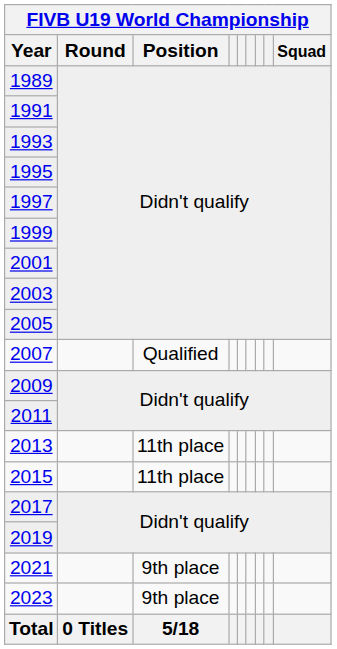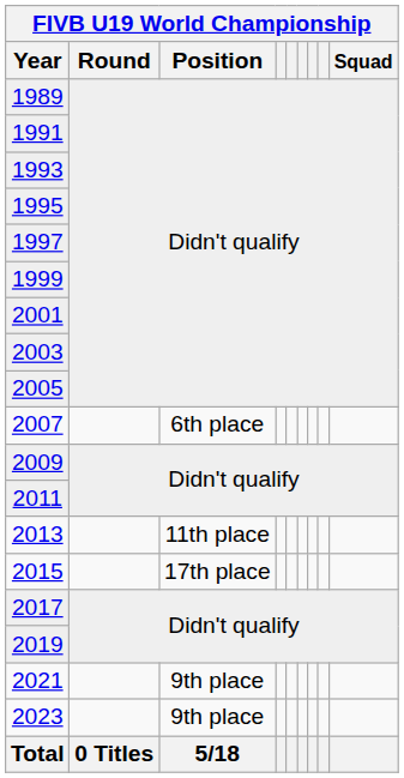 <table class="wikitable" style="text-align: center;">
 <tr>
 <th colspan=9><a href='#'>FIVB U19 World Championship</a></th>
 </tr>
 <tr>
 <th>Year</th>
 <th>Round</th>
 <th>Position</th>
 <th></th>
 <th></th>
 <th></th>
 <th></th>
 <th></th>
 <th><small>Squad</small></th>
 </tr>
 <tr bgcolor="efefef">
 <td> <a href='#'>1989</a></td>
 <td colspan=9 rowspan=9>Didn't qualify</td>
 </tr>
 <tr bgcolor="efefef">
 <td> <a href='#'>1991</a></td>
 </tr>
 <tr bgcolor="efefef">
 <td> <a href='#'>1993</a></td>
 </tr>
 <tr bgcolor="efefef">
 <td> <a href='#'>1995</a></td>
 </tr>
 <tr bgcolor="efefef">
 <td> <a href='#'>1997</a></td>
 </tr>
 <tr bgcolor="efefef">
 <td> <a href='#'>1999</a></td>
 </tr>
 <tr bgcolor="efefef">
 <td> <a href='#'>2001</a></td>
 </tr>
 <tr bgcolor="efefef">
 <td> <a href='#'>2003</a></td>
 </tr>
 <tr bgcolor="efefef">
 <td> <a href='#'>2005</a></td>
 </tr>
 <tr>
 <td> <a href='#'>2007</a></td>
 <td></td>
-<td>Qualified</td>
+<td>6th place</td>
 <td></td>
 <td></td>
 <td></td>
 <td></td>
 <td></td>
 <td></td>
 </tr>
 <tr bgcolor="efefef">
 <td> <a href='#'>2009</a></td>
 <td colspan=9 rowspan=2>Didn't qualify</td>
 </tr>
 <tr bgcolor="efefef">
 <td> <a href='#'>2011</a></td>
 </tr>
 <tr>
 <td> <a href='#'>2013</a></td>
 <td></td>
 <td>11th place</td>
 <td></td>
 <td></td>
 <td></td>
 <td></td>
 <td></td>
 <td></td>
 </tr>
 <tr>
 <td> <a href='#'>2015</a></td>
 <td></td>
-<td>11th place</td>
+<td>17th place</td>
 <td></td>
 <td></td>
 <td></td>
 <td></td>
 <td></td>
 <td></td>
 </tr>
 <tr bgcolor="efefef">
 <td> <a href='#'>2017</a></td>
 <td colspan=9 rowspan=2>Didn't qualify</td>
 </tr>
 <tr bgcolor="efefef">
 <td> <a href='#'>2019</a></td>
 </tr>
 <tr>
 <td> <a href='#'>2021</a></td>
 <td></td>
 <td>9th place</td>
 <td></td>
 <td></td>
 <td></td>
 <td></td>
 <td></td>
 </tr>
 <tr>
 <td> <a href='#'>2023</a></td>
 <td></td>
 <td>9th place</td>
 <td></td>
 <td></td>
 <td></td>
 <td></td>
 <td></td>
 <td></td>
 </tr>
 <tr>
 <th>Total</th>
 <th>0 Titles</th>
 <th>5/18</th>
 <th></th>
 <th></th>
 <th></th>
 <th></th>
 <th></th>
 <th></th>
 </tr>
 </table>
